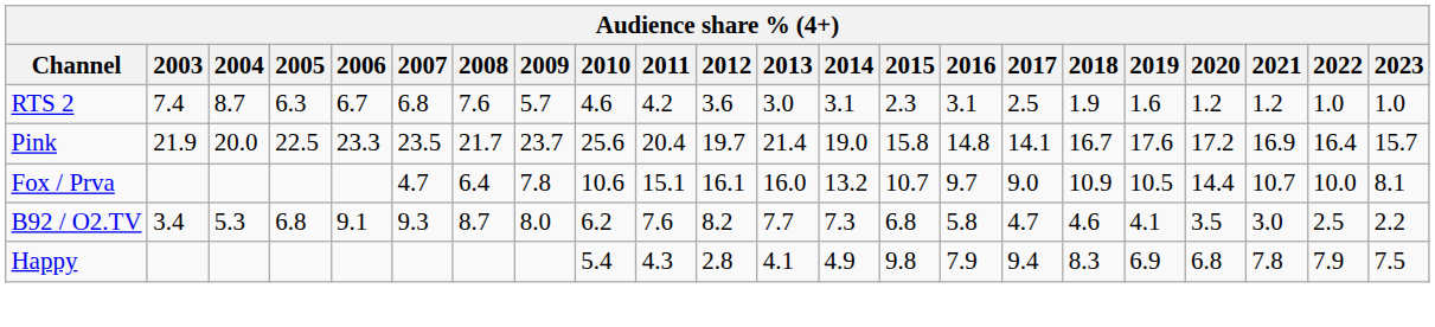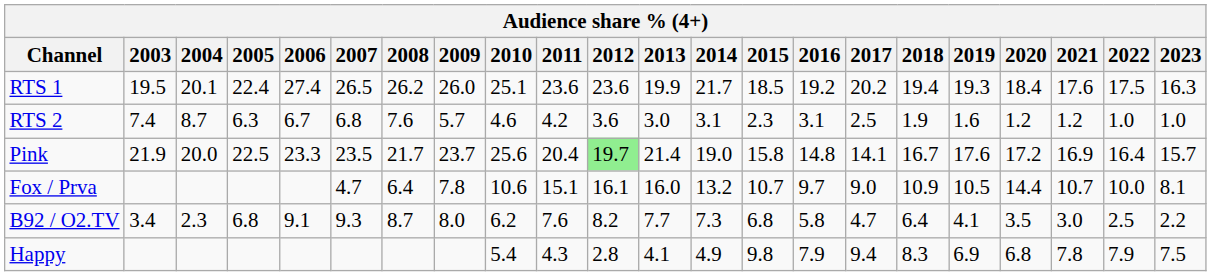 <table class="wikitable">
 <tr>
 <th colspan="22">Audience share % (4+)</th>
 </tr>
 <tr>
 <th>Channel</th>
 <th>2003</th>
 <th>2004</th>
 <th>2005</th>
 <th>2006</th>
 <th>2007</th>
 <th>2008</th>
 <th>2009</th>
 <th>2010</th>
 <th>2011</th>
 <th>2012</th>
 <th>2013</th>
 <th>2014</th>
 <th>2015</th>
 <th>2016</th>
 <th>2017</th>
 <th>2018</th>
 <th>2019</th>
 <th>2020</th>
 <th>2021</th>
 <th>2022</th>
 <th>2023</th>
+</tr>
+<tr>
+<td><a href='#'>RTS 1</a></td>
+<td>19.5</td>
+<td>20.1</td>
+<td>22.4</td>
+<td>27.4</td>
+<td>26.5</td>
+<td>26.2</td>
+<td>26.0</td>
+<td>25.1</td>
+<td>23.6</td>
+<td>23.6</td>
+<td>19.9</td>
+<td>21.7</td>
+<td>18.5</td>
+<td>19.2</td>
+<td>20.2</td>
+<td>19.4</td>
+<td>19.3</td>
+<td>18.4</td>
+<td>17.6</td>
+<td>17.5</td>
+<td>16.3</td>
 </tr>
 <tr>
 <td><a href='#'>RTS 2</a></td>
 <td>7.4</td>
 <td>8.7</td>
 <td>6.3</td>
 <td>6.7</td>
 <td>6.8</td>
 <td>7.6</td>
 <td>5.7</td>
 <td>4.6</td>
 <td>4.2</td>
 <td>3.6</td>
 <td>3.0</td>
 <td>3.1</td>
 <td>2.3</td>
 <td>3.1</td>
 <td>2.5</td>
 <td>1.9</td>
 <td>1.6</td>
 <td>1.2</td>
 <td>1.2</td>
 <td>1.0</td>
 <td>1.0</td>
 </tr>
 <tr>
 <td><a href='#'>Pink</a></td>
 <td>21.9</td>
 <td>20.0</td>
 <td>22.5</td>
 <td>23.3</td>
 <td>23.5</td>
 <td>21.7</td>
 <td>23.7</td>
 <td>25.6</td>
 <td>20.4</td>
-<td>19.7</td>
+<td style="background: lightgreen;">19.7</td>
 <td>21.4</td>
 <td>19.0</td>
 <td>15.8</td>
 <td>14.8</td>
 <td>14.1</td>
 <td>16.7</td>
 <td>17.6</td>
 <td>17.2</td>
 <td>16.9</td>
 <td>16.4</td>
 <td>15.7</td>
 </tr>
 <tr>
 <td><a href='#'>Fox / Prva</a></td>
 <td></td>
 <td></td>
 <td></td>
 <td></td>
 <td>4.7</td>
 <td>6.4</td>
 <td>7.8</td>
 <td>10.6</td>
 <td>15.1</td>
 <td>16.1</td>
 <td>16.0</td>
 <td>13.2</td>
 <td>10.7</td>
 <td>9.7</td>
 <td>9.0</td>
 <td>10.9</td>
 <td>10.5</td>
 <td>14.4</td>
 <td>10.7</td>
 <td>10.0</td>
 <td>8.1</td>
 </tr>
 <tr>
 <td><a href='#'>B92 / O2.TV</a></td>
 <td>3.4</td>
-<td>5.3</td>
+<td>2.3</td>
 <td>6.8</td>
 <td>9.1</td>
 <td>9.3</td>
 <td>8.7</td>
 <td>8.0</td>
 <td>6.2</td>
 <td>7.6</td>
 <td>8.2</td>
 <td>7.7</td>
 <td>7.3</td>
 <td>6.8</td>
 <td>5.8</td>
 <td>4.7</td>
-<td>4.6</td>
+<td>6.4</td>
 <td>4.1</td>
 <td>3.5</td>
 <td>3.0</td>
 <td>2.5</td>
 <td>2.2</td>
 </tr>
 <tr>
 <td><a href='#'>Happy</a></td>
 <td></td>
 <td></td>
 <td></td>
 <td></td>
 <td></td>
 <td></td>
 <td></td>
 <td>5.4</td>
 <td>4.3</td>
 <td>2.8</td>
 <td>4.1</td>
 <td>4.9</td>
 <td>9.8</td>
 <td>7.9</td>
 <td>9.4</td>
 <td>8.3</td>
 <td>6.9</td>
 <td>6.8</td>
 <td>7.8</td>
 <td>7.9</td>
 <td>7.5</td>
 </tr>
 </table>
